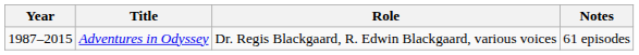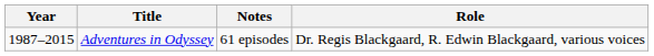 <table class="wikitable sortable">
 <tr>
 <th>Year</th>
 <th>Title</th>
+<th>Notes</th>
 <th>Role</th>
-<th>Notes</th>
 </tr>
 <tr>
 <td>1987–2015</td>
 <td><em><a href='#'>Adventures in Odyssey</a></em></td>
+<td>61 episodes</td>
 <td>Dr. Regis Blackgaard, R. Edwin Blackgaard, various voices</td>
-<td>61 episodes</td>
 </tr>
 </table>
